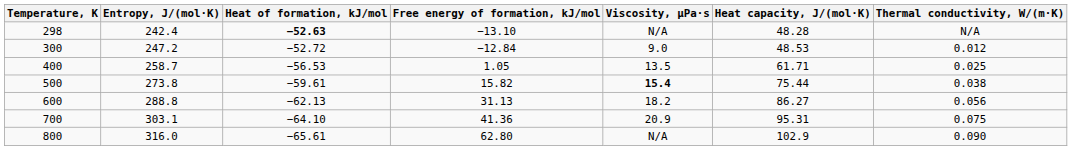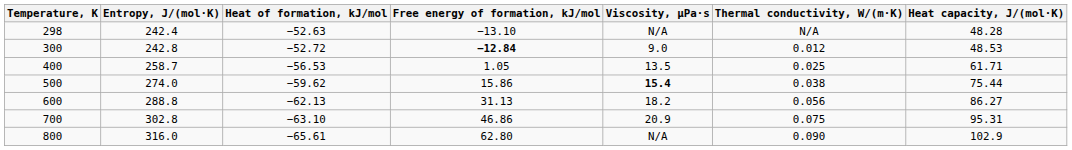 <table Class="wikitable" style="text-align:center">
 <tr>
 <th>Temperature, K</th>
 <th>Entropy, J/(mol·K)</th>
 <th>Heat of formation, kJ/mol</th>
 <th>Free energy of formation, kJ/mol</th>
 <th>Viscosity, μPa·s</th>
+<th>Thermal conductivity, W/(m·K)</th>
 <th>Heat capacity, J/(mol·K)</th>
-<th>Thermal conductivity, W/(m·K)</th>
 </tr>
 <tr>
 <td>298</td>
 <td>242.4</td>
-<td><strong>−52.63</strong></td>
+<td>−52.63</td>
 <td>−13.10</td>
 <td>N/A</td>
+<td>N/A</td>
 <td>48.28</td>
-<td>N/A</td>
 </tr>
 <tr>
 <td>300</td>
-<td>247.2</td>
+<td>242.8</td>
 <td>−52.72</td>
-<td>−12.84</td>
+<td><strong>−12.84</strong></td>
 <td>9.0</td>
+<td>0.012</td>
 <td>48.53</td>
-<td>0.012</td>
 </tr>
 <tr>
 <td>400</td>
 <td>258.7</td>
 <td>−56.53</td>
 <td>1.05</td>
 <td>13.5</td>
+<td>0.025</td>
 <td>61.71</td>
-<td>0.025</td>
 </tr>
 <tr>
 <td>500</td>
-<td>273.8</td>
-<td>−59.61</td>
-<td>15.82</td>
+<td>274.0</td>
+<td>−59.62</td>
+<td>15.86</td>
 <td><strong>15.4</strong></td>
+<td>0.038</td>
 <td>75.44</td>
-<td>0.038</td>
 </tr>
 <tr>
 <td>600</td>
 <td>288.8</td>
 <td>−62.13</td>
 <td>31.13</td>
 <td>18.2</td>
+<td>0.056</td>
 <td>86.27</td>
-<td>0.056</td>
 </tr>
 <tr>
 <td>700</td>
-<td>303.1</td>
-<td>−64.10</td>
-<td>41.36</td>
+<td>302.8</td>
+<td>−63.10</td>
+<td>46.86</td>
 <td>20.9</td>
+<td>0.075</td>
 <td>95.31</td>
-<td>0.075</td>
 </tr>
 <tr>
 <td>800</td>
 <td>316.0</td>
 <td>−65.61</td>
 <td>62.80</td>
 <td>N/A</td>
+<td>0.090</td>
 <td>102.9</td>
-<td>0.090</td>
 </tr>
 </table>
